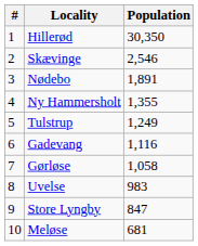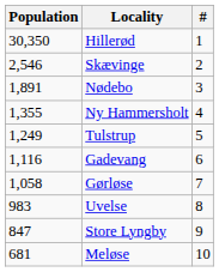 <table class="wikitable">
 <tr>
+<th>Population</th>
+<th>Locality</th>
 <th>#</th>
-<th>Locality</th>
-<th>Population</th>
 </tr>
 <tr>
+<td>30,350</td>
+<td><a href='#'>Hillerød</a></td>
 <td>1</td>
-<td><a href='#'>Hillerød</a></td>
-<td>30,350</td>
 </tr>
 <tr>
+<td>2,546</td>
+<td><a href='#'>Skævinge</a></td>
 <td>2</td>
-<td><a href='#'>Skævinge</a></td>
-<td>2,546</td>
 </tr>
 <tr>
+<td>1,891</td>
+<td><a href='#'>Nødebo</a></td>
 <td>3</td>
-<td><a href='#'>Nødebo</a></td>
-<td>1,891</td>
 </tr>
 <tr>
+<td>1,355</td>
+<td><a href='#'>Ny Hammersholt</a></td>
 <td>4</td>
-<td><a href='#'>Ny Hammersholt</a></td>
-<td>1,355</td>
 </tr>
 <tr>
+<td>1,249</td>
+<td><a href='#'>Tulstrup</a></td>
 <td>5</td>
-<td><a href='#'>Tulstrup</a></td>
-<td>1,249</td>
 </tr>
 <tr>
+<td>1,116</td>
+<td><a href='#'>Gadevang</a></td>
 <td>6</td>
-<td><a href='#'>Gadevang</a></td>
-<td>1,116</td>
 </tr>
 <tr>
+<td>1,058</td>
+<td><a href='#'>Gørløse</a></td>
 <td>7</td>
-<td><a href='#'>Gørløse</a></td>
-<td>1,058</td>
 </tr>
 <tr>
+<td>983</td>
+<td><a href='#'>Uvelse</a></td>
 <td>8</td>
-<td><a href='#'>Uvelse</a></td>
-<td>983</td>
 </tr>
 <tr>
+<td>847</td>
+<td><a href='#'>Store Lyngby</a></td>
 <td>9</td>
-<td><a href='#'>Store Lyngby</a></td>
-<td>847</td>
 </tr>
 <tr>
+<td>681</td>
+<td><a href='#'>Meløse</a></td>
 <td>10</td>
-<td><a href='#'>Meløse</a></td>
-<td>681</td>
 </tr>
 </table>
